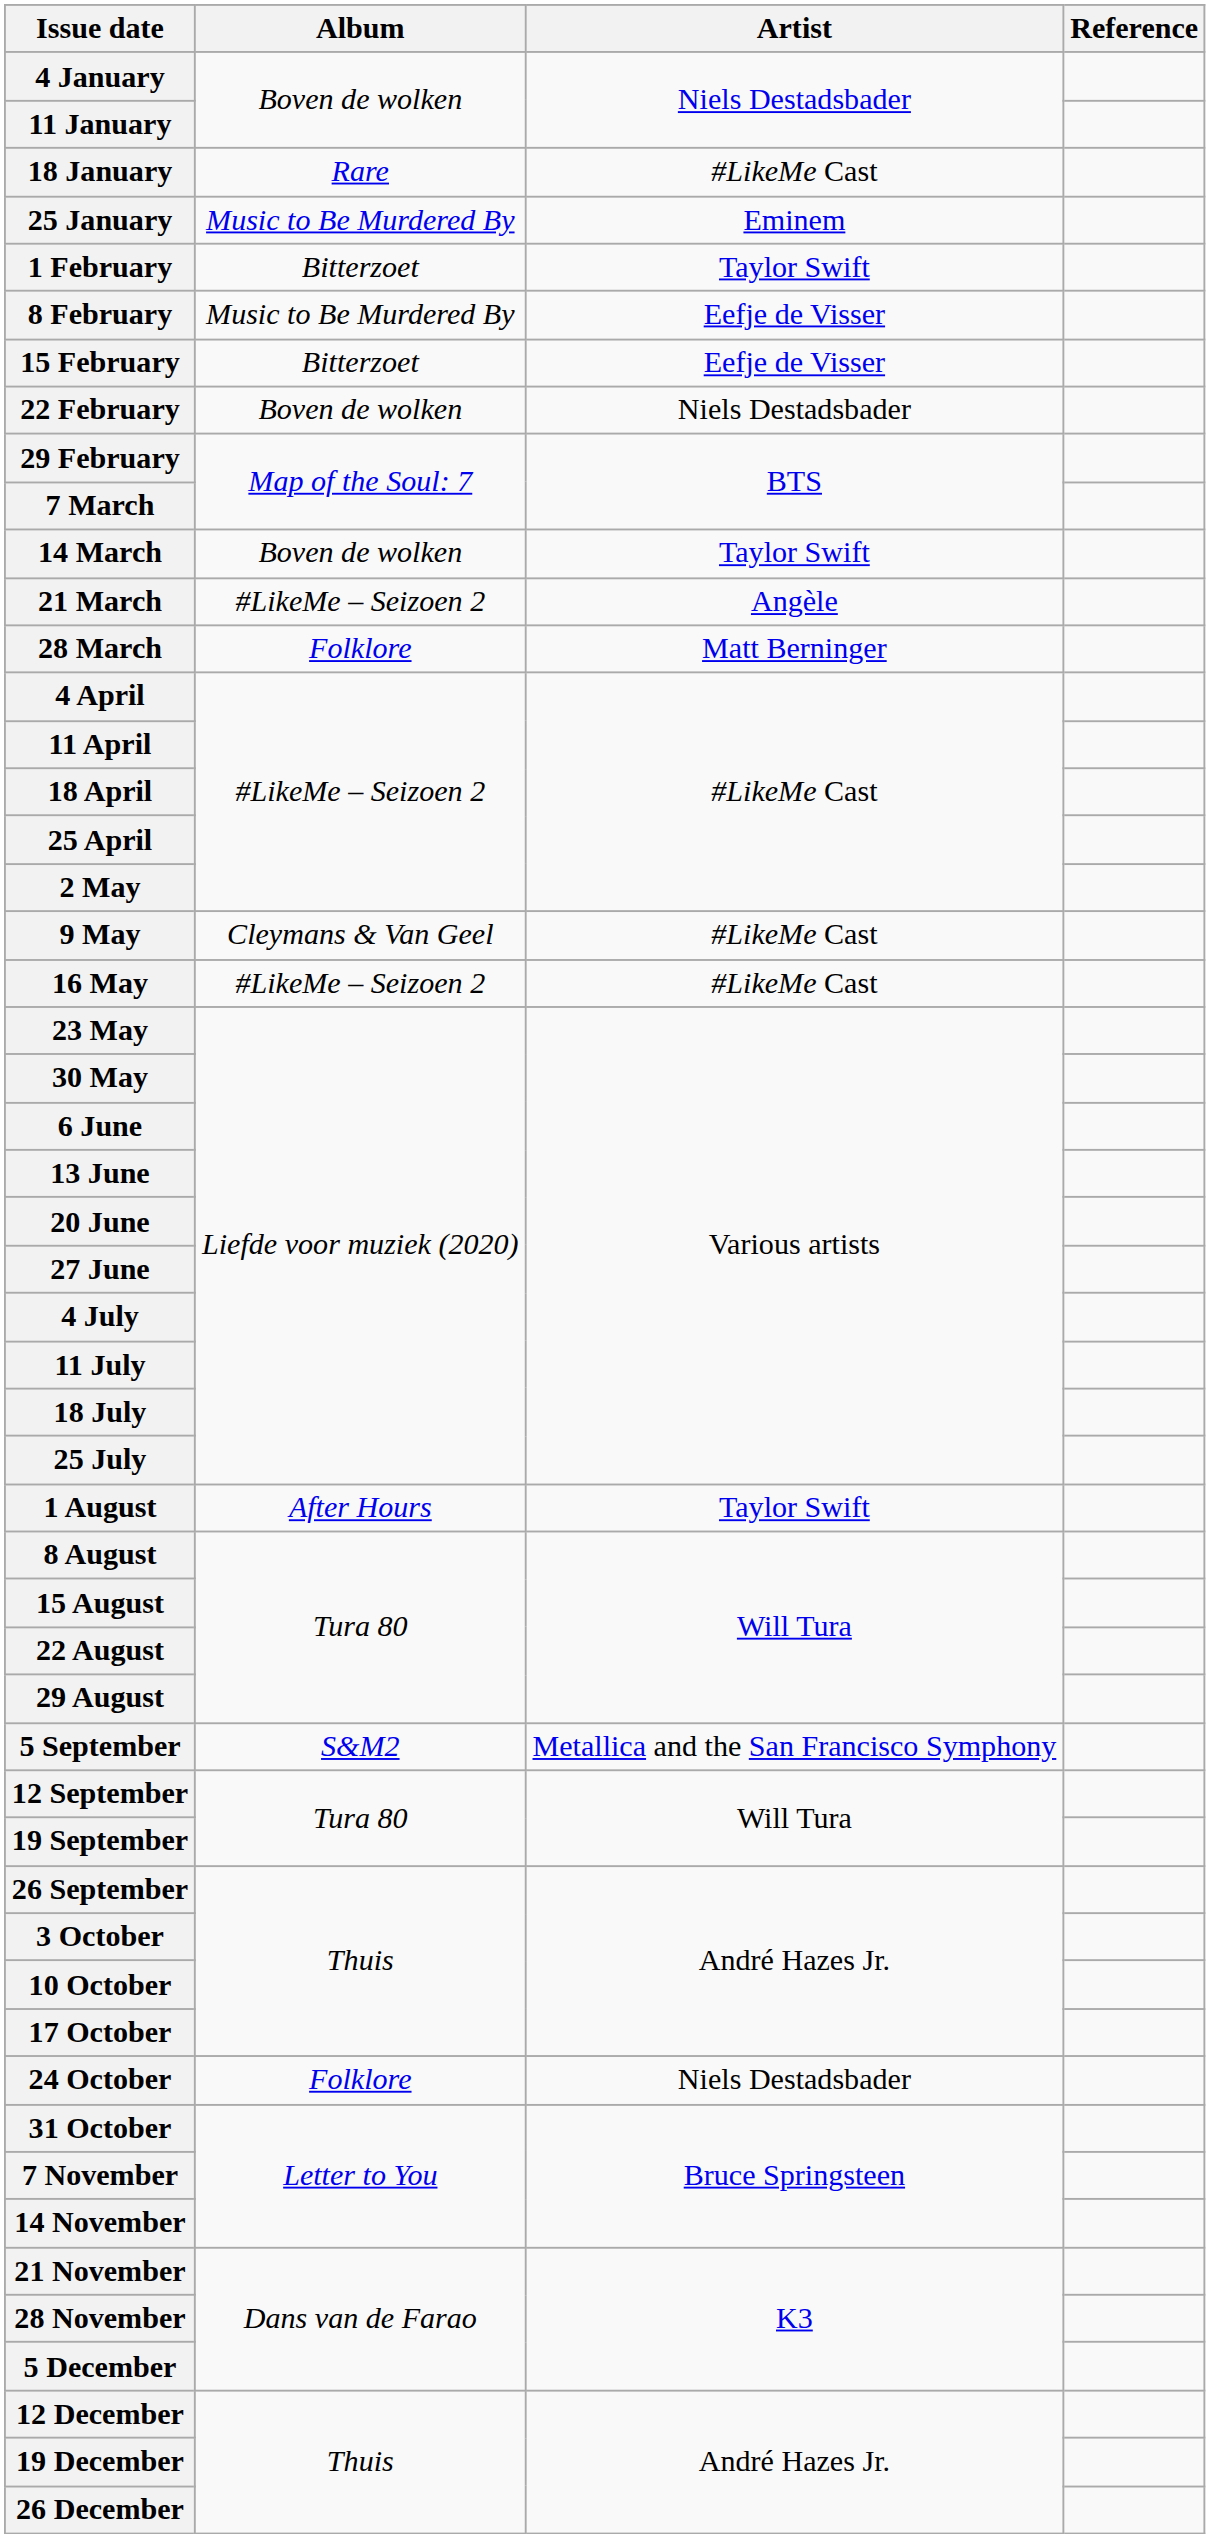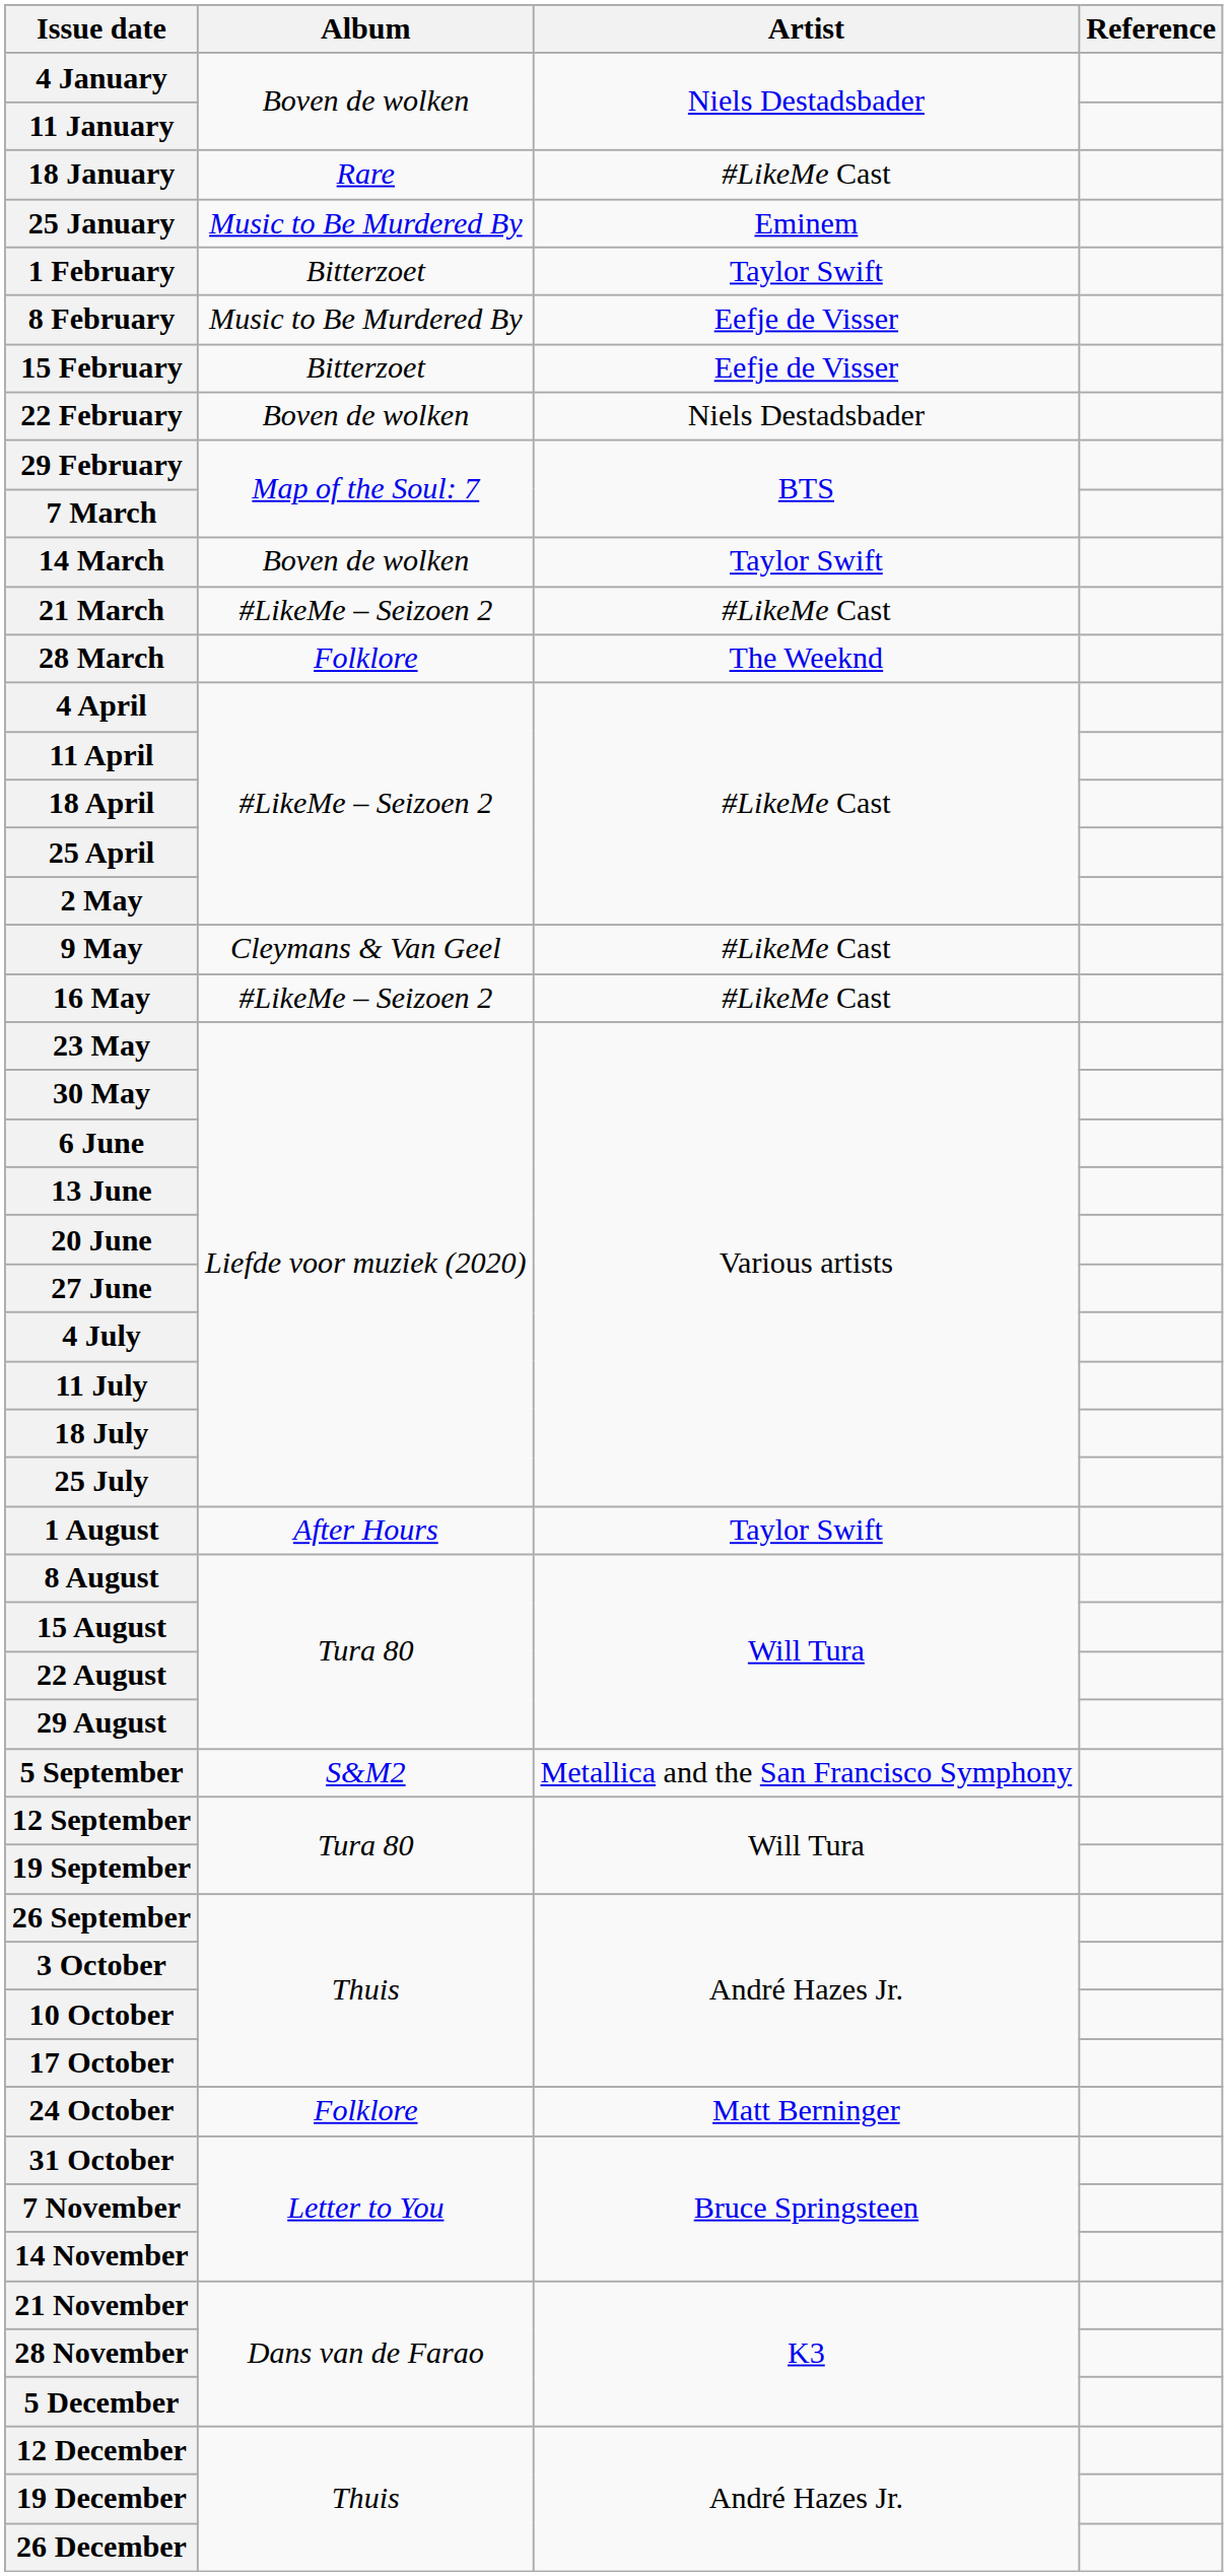 <table class="wikitable plainrowheaders" style="text-align:center">
 <tr>
 <th>Issue date</th>
 <th>Album</th>
 <th>Artist</th>
 <th>Reference</th>
 </tr>
 <tr>
 <th scope="row">4 January</th>
 <td rowspan="2"><em>Boven de wolken</em></td>
 <td rowspan="2"><a href='#'>Niels Destadsbader</a></td>
 <td></td>
 </tr>
 <tr>
 <th scope="row">11 January</th>
 <td></td>
 </tr>
 <tr>
 <th scope="row">18 January</th>
 <td><em><a href='#'>Rare</a></em></td>
 <td><em>#LikeMe</em> Cast</td>
 <td></td>
 </tr>
 <tr>
 <th scope="row">25 January</th>
 <td><em><a href='#'>Music to Be Murdered By</a></em></td>
 <td><a href='#'>Eminem</a></td>
 <td></td>
 </tr>
 <tr>
 <th scope="row">1 February</th>
 <td><em>Bitterzoet</em></td>
 <td><a href='#'>Taylor Swift</a></td>
 <td></td>
 </tr>
 <tr>
 <th scope="row">8 February</th>
 <td><em>Music to Be Murdered By</em></td>
 <td><a href='#'>Eefje de Visser</a></td>
 <td></td>
 </tr>
 <tr>
 <th scope="row">15 February</th>
 <td><em>Bitterzoet</em></td>
 <td><a href='#'>Eefje de Visser</a></td>
 <td></td>
 </tr>
 <tr>
 <th scope="row">22 February</th>
 <td><em>Boven de wolken</em></td>
 <td>Niels Destadsbader</td>
 <td></td>
 </tr>
 <tr>
 <th scope="row">29 February</th>
 <td rowspan="2"><em><a href='#'>Map of the Soul: 7</a></em></td>
 <td rowspan="2"><a href='#'>BTS</a></td>
 <td></td>
 </tr>
 <tr>
 <th scope="row">7 March</th>
 <td></td>
 </tr>
 <tr>
 <th scope="row">14 March</th>
 <td><em>Boven de wolken</em></td>
 <td><a href='#'>Taylor Swift</a></td>
 <td></td>
 </tr>
 <tr>
 <th scope="row">21 March</th>
 <td><em>#LikeMe – Seizoen 2</em></td>
-<td><a href='#'>Angèle</a></td>
+<td><em>#LikeMe</em> Cast</td>
 <td></td>
 </tr>
 <tr>
 <th scope="row">28 March</th>
 <td><em><a href='#'>Folklore</a></em></td>
-<td><a href='#'>Matt Berninger</a></td>
+<td><a href='#'>The Weeknd</a></td>
 <td></td>
 </tr>
 <tr>
 <th scope="row">4 April</th>
 <td rowspan="5"><em>#LikeMe – Seizoen 2</em></td>
 <td rowspan="5"><em>#LikeMe</em> Cast</td>
 <td></td>
 </tr>
 <tr>
 <th scope="row">11 April</th>
 <td></td>
 </tr>
 <tr>
 <th scope="row">18 April</th>
 <td></td>
 </tr>
 <tr>
 <th scope="row">25 April</th>
 <td></td>
 </tr>
 <tr>
 <th scope="row">2 May</th>
 <td></td>
 </tr>
 <tr>
 <th scope="row">9 May</th>
 <td><em>Cleymans & Van Geel</em></td>
 <td><em>#LikeMe</em> Cast</td>
 <td></td>
 </tr>
 <tr>
 <th scope="row">16 May</th>
 <td><em>#LikeMe – Seizoen 2</em></td>
 <td><em>#LikeMe</em> Cast</td>
 <td></td>
 </tr>
 <tr>
 <th scope="row">23 May</th>
 <td rowspan="10"><em>Liefde voor muziek (2020)</em></td>
 <td rowspan="10">Various artists</td>
 <td></td>
 </tr>
 <tr>
 <th scope="row">30 May</th>
 <td></td>
 </tr>
 <tr>
 <th scope="row">6 June</th>
 <td></td>
 </tr>
 <tr>
 <th scope="row">13 June</th>
 <td></td>
 </tr>
 <tr>
 <th scope="row">20 June</th>
 <td></td>
 </tr>
 <tr>
 <th scope="row">27 June</th>
 <td></td>
 </tr>
 <tr>
 <th scope="row">4 July</th>
 <td></td>
 </tr>
 <tr>
 <th scope="row">11 July</th>
 <td></td>
 </tr>
 <tr>
 <th scope="row">18 July</th>
 <td></td>
 </tr>
 <tr>
 <th scope="row">25 July</th>
 <td></td>
 </tr>
 <tr>
 <th scope="row">1 August</th>
 <td><em><a href='#'>After Hours</a></em></td>
 <td><a href='#'>Taylor Swift</a></td>
 <td></td>
 </tr>
 <tr>
 <th scope="row">8 August</th>
 <td rowspan="4"><em>Tura 80</em></td>
 <td rowspan="4"><a href='#'>Will Tura</a></td>
 <td></td>
 </tr>
 <tr>
 <th scope="row">15 August</th>
 <td></td>
 </tr>
 <tr>
 <th scope="row">22 August</th>
 <td></td>
 </tr>
 <tr>
 <th scope="row">29 August</th>
 <td></td>
 </tr>
 <tr>
 <th scope="row">5 September</th>
 <td><em><a href='#'>S&M2</a></em></td>
 <td><a href='#'>Metallica</a> and the <a href='#'>San Francisco Symphony</a></td>
 <td></td>
 </tr>
 <tr>
 <th scope="row">12 September</th>
 <td rowspan="2"><em>Tura 80</em></td>
 <td rowspan="2">Will Tura</td>
 <td></td>
 </tr>
 <tr>
 <th scope="row">19 September</th>
 <td></td>
 </tr>
 <tr>
 <th scope="row">26 September</th>
 <td rowspan="4"><em>Thuis</em></td>
 <td rowspan="4">André Hazes Jr.</td>
 <td></td>
 </tr>
 <tr>
 <th scope="row">3 October</th>
 <td></td>
 </tr>
 <tr>
 <th scope="row">10 October</th>
 <td></td>
 </tr>
 <tr>
 <th scope="row">17 October</th>
 <td></td>
 </tr>
 <tr>
 <th scope="row">24 October</th>
 <td><em><a href='#'>Folklore</a></em></td>
-<td>Niels Destadsbader</td>
+<td><a href='#'>Matt Berninger</a></td>
 <td></td>
 </tr>
 <tr>
 <th scope="row">31 October</th>
 <td rowspan="3"><em><a href='#'>Letter to You</a></em></td>
 <td rowspan="3"><a href='#'>Bruce Springsteen</a></td>
 <td></td>
 </tr>
 <tr>
 <th scope="row">7 November</th>
 <td></td>
 </tr>
 <tr>
 <th scope="row">14 November</th>
 <td></td>
 </tr>
 <tr>
 <th scope="row">21 November</th>
 <td rowspan="3"><em>Dans van de Farao</em></td>
 <td rowspan="3"><a href='#'>K3</a></td>
 <td></td>
 </tr>
 <tr>
 <th scope="row">28 November</th>
 <td></td>
 </tr>
 <tr>
 <th scope="row">5 December</th>
 <td></td>
 </tr>
 <tr>
 <th scope="row">12 December</th>
 <td rowspan="3"><em>Thuis</em></td>
 <td rowspan="3">André Hazes Jr.</td>
 <td></td>
 </tr>
 <tr>
 <th scope="row">19 December</th>
 <td></td>
 </tr>
 <tr>
 <th scope="row">26 December</th>
 <td></td>
 </tr>
 </table>
